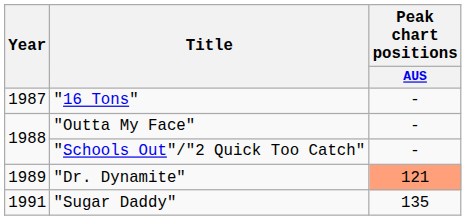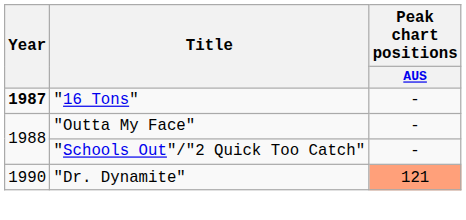 <table class="wikitable" style="text-align:center;">
 <tr>
 <th rowspan="2">Year</th>
 <th rowspan="2">Title</th>
 <th colspan="1">Peak chart positions</th>
 </tr>
 <tr style="font-size:smaller;">
 <th width="30"><a href='#'>AUS</a><br></th>
 </tr>
 <tr>
-<td>1987</td>
+<td><strong>1987</strong></td>
 <td align="left">"<a href='#'>16 Tons</a>"</td>
 <td>-</td>
 </tr>
 <tr>
 <td rowspan="2">1988</td>
 <td align="left">"Outta My Face"</td>
 <td>-</td>
 </tr>
 <tr>
 <td align="left">"<a href='#'>Schools Out</a>"/"2 Quick Too Catch"</td>
 <td>-</td>
 </tr>
 <tr>
-<td>1989</td>
+<td>1990</td>
 <td align="left">"Dr. Dynamite"</td>
 <td style="background: lightsalmon;">121</td>
 </tr>
-<tr>
-<td>1991</td>
-<td align="left">"Sugar Daddy"</td>
-<td>135</td>
-</tr>
 </table>
